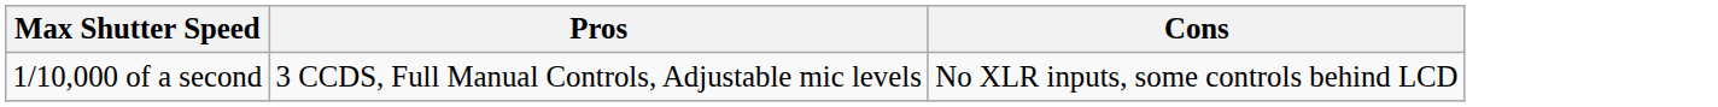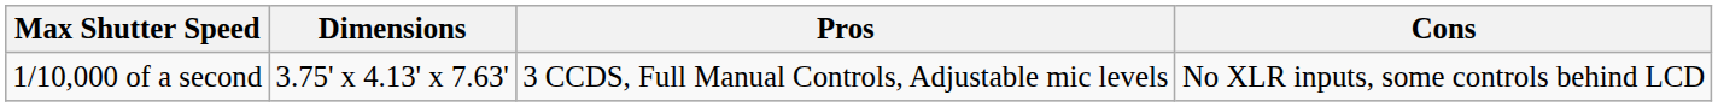 <table class="wikitable">
 <tr>
 <th>Max Shutter Speed</th>
+<th>Dimensions</th>
 <th>Pros</th>
 <th>Cons</th>
 </tr>
 <tr>
 <td>1/10,000 of a second</td>
+<td>3.75' x 4.13' x 7.63'</td>
 <td>3 CCDS, Full Manual Controls, Adjustable mic levels</td>
 <td>No XLR inputs, some controls behind LCD</td>
 </tr>
 </table>
